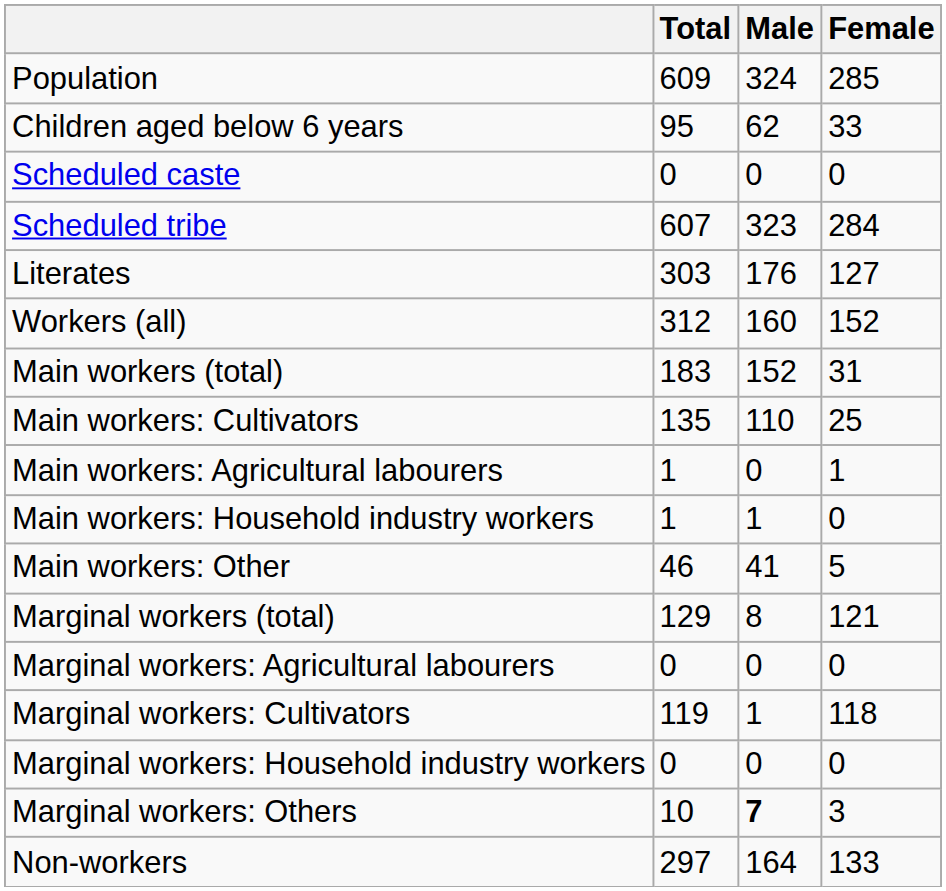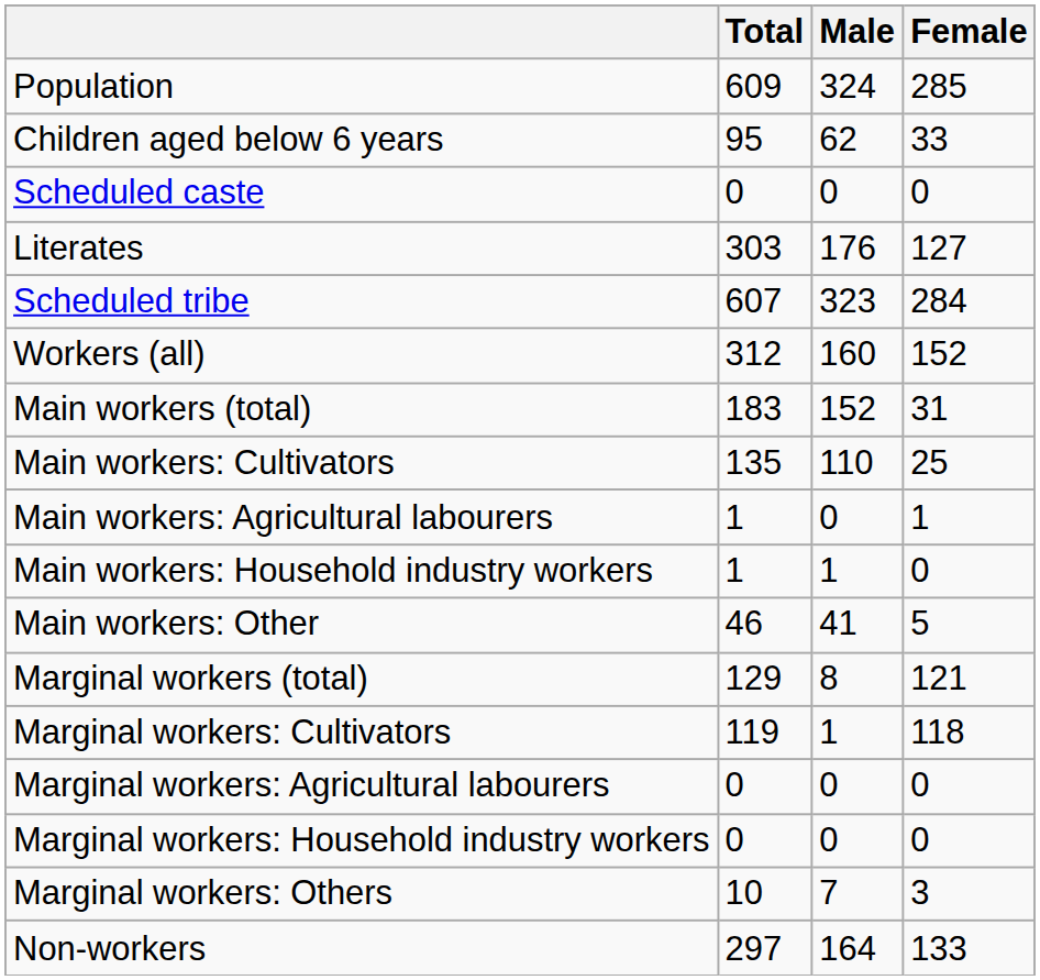 <table class="wikitable sortable">
 <tr>
 <th></th>
 <th>Total</th>
 <th>Male</th>
 <th>Female</th>
 </tr>
 <tr>
 <td>Population</td>
 <td>609</td>
 <td>324</td>
 <td>285</td>
 </tr>
 <tr>
 <td>Children aged below 6 years</td>
 <td>95</td>
 <td>62</td>
 <td>33</td>
 </tr>
 <tr>
 <td><a href='#'>Scheduled caste</a></td>
 <td>0</td>
 <td>0</td>
 <td>0</td>
 </tr>
 <tr>
+<td>Literates</td>
+<td>303</td>
+<td>176</td>
+<td>127</td>
+</tr>
+<tr>
 <td><a href='#'>Scheduled tribe</a></td>
 <td>607</td>
 <td>323</td>
 <td>284</td>
-</tr>
-<tr>
-<td>Literates</td>
-<td>303</td>
-<td>176</td>
-<td>127</td>
 </tr>
 <tr>
 <td>Workers (all)</td>
 <td>312</td>
 <td>160</td>
 <td>152</td>
 </tr>
 <tr>
 <td>Main workers (total)</td>
 <td>183</td>
 <td>152</td>
 <td>31</td>
 </tr>
 <tr>
 <td>Main workers: Cultivators</td>
 <td>135</td>
 <td>110</td>
 <td>25</td>
 </tr>
 <tr>
 <td>Main workers: Agricultural labourers</td>
 <td>1</td>
 <td>0</td>
 <td>1</td>
 </tr>
 <tr>
 <td>Main workers: Household industry workers</td>
 <td>1</td>
 <td>1</td>
 <td>0</td>
 </tr>
 <tr>
 <td>Main workers: Other</td>
 <td>46</td>
 <td>41</td>
 <td>5</td>
 </tr>
 <tr>
 <td>Marginal workers (total)</td>
 <td>129</td>
 <td>8</td>
 <td>121</td>
 </tr>
 <tr>
+<td>Marginal workers: Cultivators</td>
+<td>119</td>
+<td>1</td>
+<td>118</td>
+</tr>
+<tr>
 <td>Marginal workers: Agricultural labourers</td>
 <td>0</td>
 <td>0</td>
 <td>0</td>
-</tr>
-<tr>
-<td>Marginal workers: Cultivators</td>
-<td>119</td>
-<td>1</td>
-<td>118</td>
 </tr>
 <tr>
 <td>Marginal workers: Household industry workers</td>
 <td>0</td>
 <td>0</td>
 <td>0</td>
 </tr>
 <tr>
 <td>Marginal workers: Others</td>
 <td>10</td>
-<td><strong>7</strong></td>
+<td>7</td>
 <td>3</td>
 </tr>
 <tr>
 <td>Non-workers</td>
 <td>297</td>
 <td>164</td>
 <td>133</td>
 </tr>
 </table>
